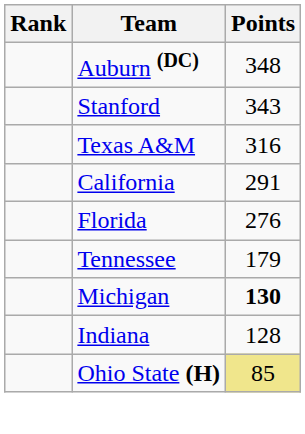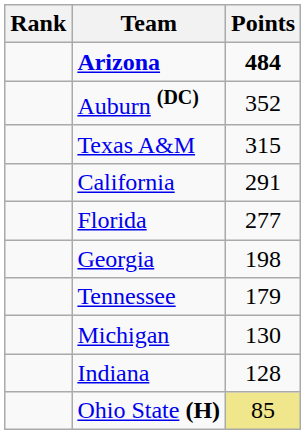 <table class="wikitable sortable" style="text-align:center">
 <tr>
 <th>Rank</th>
 <th>Team</th>
 <th>Points</th>
 </tr>
 <tr>
 <td></td>
-<td align=left><a href='#'>Auburn</a> <strong><sup>(DC)</sup></strong></td>
-<td>348</td>
+<td align=left><strong><a href='#'>Arizona</a></strong></td>
+<td><strong>484</strong></td>
 </tr>
 <tr>
 <td></td>
-<td align=left><a href='#'>Stanford</a></td>
-<td>343</td>
+<td align=left><a href='#'>Auburn</a> <strong><sup>(DC)</sup></strong></td>
+<td>352</td>
 </tr>
 <tr>
 <td></td>
 <td align=left><a href='#'>Texas A&M</a></td>
-<td>316</td>
+<td>315</td>
 </tr>
 <tr>
 <td></td>
 <td align=left><a href='#'>California</a></td>
 <td>291</td>
 </tr>
 <tr>
 <td></td>
 <td align=left><a href='#'>Florida</a></td>
-<td>276</td>
+<td>277</td>
+</tr>
+<tr>
+<td></td>
+<td align=left><a href='#'>Georgia</a></td>
+<td>198</td>
 </tr>
 <tr>
 <td></td>
 <td align=left><a href='#'>Tennessee</a></td>
 <td>179</td>
 </tr>
 <tr>
 <td></td>
 <td align=left><a href='#'>Michigan</a></td>
-<td><strong>130</strong></td>
+<td>130</td>
 </tr>
 <tr>
 <td></td>
 <td align=left><a href='#'>Indiana</a></td>
 <td>128</td>
 </tr>
 <tr>
 <td></td>
 <td align=left><a href='#'>Ohio State</a> <strong>(H)</strong></td>
 <td style="background: khaki;">85</td>
 </tr>
 </table>
